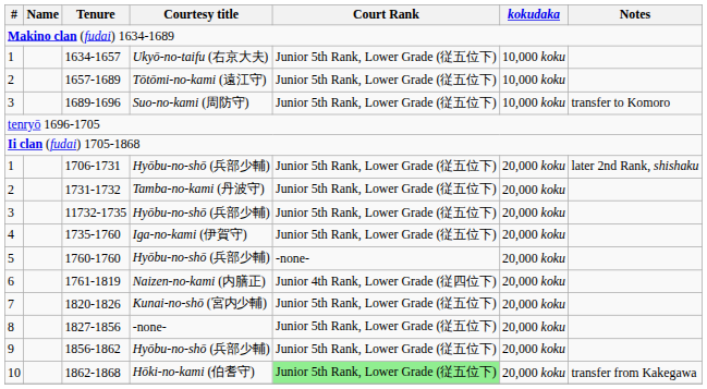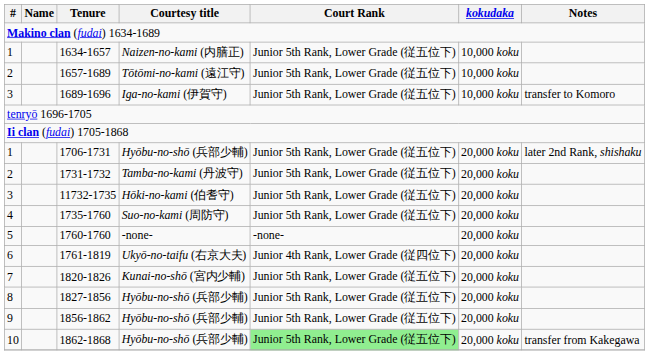 <table class=wikitable>
 <tr>
 <th>#</th>
 <th>Name</th>
 <th>Tenure</th>
 <th>Courtesy title</th>
 <th>Court Rank</th>
 <th><em><a href='#'>kokudaka</a></em></th>
 <th>Notes</th>
 </tr>
 <tr>
 <td colspan=7> <strong><a href='#'>Makino clan</a></strong> (<em><a href='#'>fudai</a></em>) 1634-1689</td>
 </tr>
 <tr>
 <td>1</td>
 <td></td>
 <td>1634-1657</td>
-<td><em>Ukyō-no-taifu</em> (右京大夫)</td>
+<td><em>Naizen-no-kami</em> (内膳正)</td>
 <td>Junior 5th Rank, Lower Grade (従五位下)</td>
 <td>10,000 <em>koku</em></td>
 <td></td>
 </tr>
 <tr>
 <td>2</td>
 <td></td>
 <td>1657-1689</td>
 <td><em>Tōtōmi-no-kami</em> (遠江守)</td>
 <td>Junior 5th Rank, Lower Grade (従五位下)</td>
 <td>10,000 <em>koku</em></td>
 <td></td>
 </tr>
 <tr>
 <td>3</td>
 <td></td>
 <td>1689-1696</td>
-<td><em>Suo-no-kami</em> (周防守)</td>
+<td><em>Iga-no-kami</em> (伊賀守)</td>
 <td>Junior 5th Rank, Lower Grade (従五位下)</td>
 <td>10,000 <em>koku</em></td>
 <td>transfer to Komoro</td>
 </tr>
 <tr>
 <td colspan=7> <a href='#'>tenryō</a> 1696-1705</td>
 </tr>
 <tr>
 <td colspan=7> <strong><a href='#'>Ii clan</a></strong> (<em><a href='#'>fudai</a></em>) 1705-1868</td>
 </tr>
 <tr>
 <td>1</td>
 <td></td>
 <td>1706-1731</td>
 <td><em>Hyōbu-no-shō</em> (兵部少輔)</td>
 <td>Junior 5th Rank, Lower Grade (従五位下)</td>
 <td>20,000 <em>koku</em></td>
 <td>later 2nd Rank, <em>shishaku</em></td>
 </tr>
 <tr>
 <td>2</td>
 <td></td>
 <td>1731-1732</td>
 <td><em>Tamba-no-kami</em> (丹波守)</td>
 <td>Junior 5th Rank, Lower Grade (従五位下)</td>
 <td>20,000 <em>koku</em></td>
 <td></td>
 </tr>
 <tr>
 <td>3</td>
 <td></td>
 <td>11732-1735</td>
-<td><em>Hyōbu-no-shō</em>  (兵部少輔)</td>
+<td><em>Hōki-no-kami</em> (伯耆守)</td>
 <td>Junior 5th Rank, Lower Grade (従五位下)</td>
 <td>20,000 <em>koku</em></td>
 <td></td>
 </tr>
 <tr>
 <td>4</td>
 <td></td>
 <td>1735-1760</td>
-<td><em>Iga-no-kami</em> (伊賀守)</td>
+<td><em>Suo-no-kami</em> (周防守)</td>
 <td>Junior 5th Rank, Lower Grade (従五位下)</td>
 <td>20,000 <em>koku</em></td>
 <td></td>
 </tr>
 <tr>
 <td>5</td>
 <td></td>
 <td>1760-1760</td>
-<td><em>Hyōbu-no-shō</em> (兵部少輔)</td>
+<td>-none-</td>
 <td>-none-</td>
 <td>20,000 <em>koku</em></td>
 <td></td>
 </tr>
 <tr>
 <td>6</td>
 <td></td>
 <td>1761-1819</td>
-<td><em>Naizen-no-kami</em> (内膳正)</td>
+<td><em>Ukyō-no-taifu</em> (右京大夫)</td>
 <td>Junior 4th Rank, Lower Grade (従四位下)</td>
 <td>20,000 <em>koku</em></td>
 <td></td>
 </tr>
 <tr>
 <td>7</td>
 <td></td>
 <td>1820-1826</td>
 <td><em>Kunai-no-shō</em> (宮内少輔)</td>
 <td>Junior 5th Rank, Lower Grade (従五位下)</td>
 <td>20,000 <em>koku</em></td>
 <td></td>
 </tr>
 <tr>
 <td>8</td>
 <td></td>
 <td>1827-1856</td>
-<td>-none-</td>
+<td><em>Hyōbu-no-shō</em> (兵部少輔)</td>
 <td>Junior 5th Rank, Lower Grade (従五位下)</td>
 <td>20,000 <em>koku</em></td>
 <td></td>
 </tr>
 <tr>
 <td>9</td>
 <td></td>
 <td>1856-1862</td>
 <td><em>Hyōbu-no-shō</em> (兵部少輔)</td>
 <td>Junior 5th Rank, Lower Grade (従五位下)</td>
 <td>20,000 <em>koku</em></td>
 <td></td>
 </tr>
 <tr>
 <td>10</td>
 <td></td>
 <td>1862-1868</td>
-<td><em>Hōki-no-kami</em> (伯耆守)</td>
+<td><em>Hyōbu-no-shō</em>  (兵部少輔)</td>
 <td style="background: lightgreen;">Junior 5th Rank, Lower Grade (従五位下)</td>
 <td>20,000 <em>koku</em></td>
 <td>transfer from Kakegawa</td>
 </tr>
 <tr>
 </tr>
 </table>
